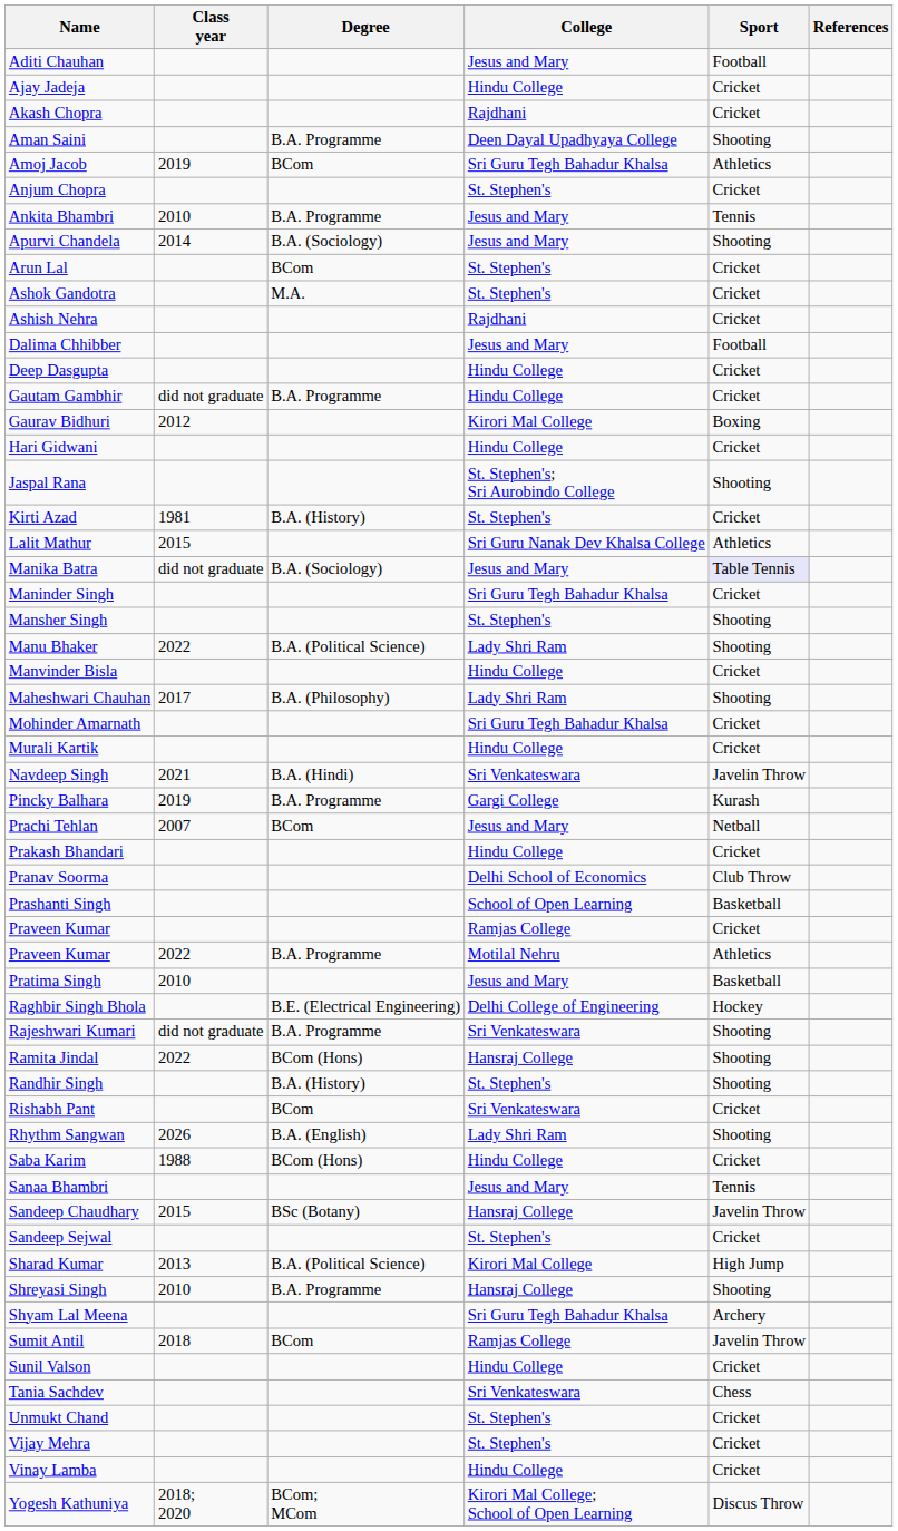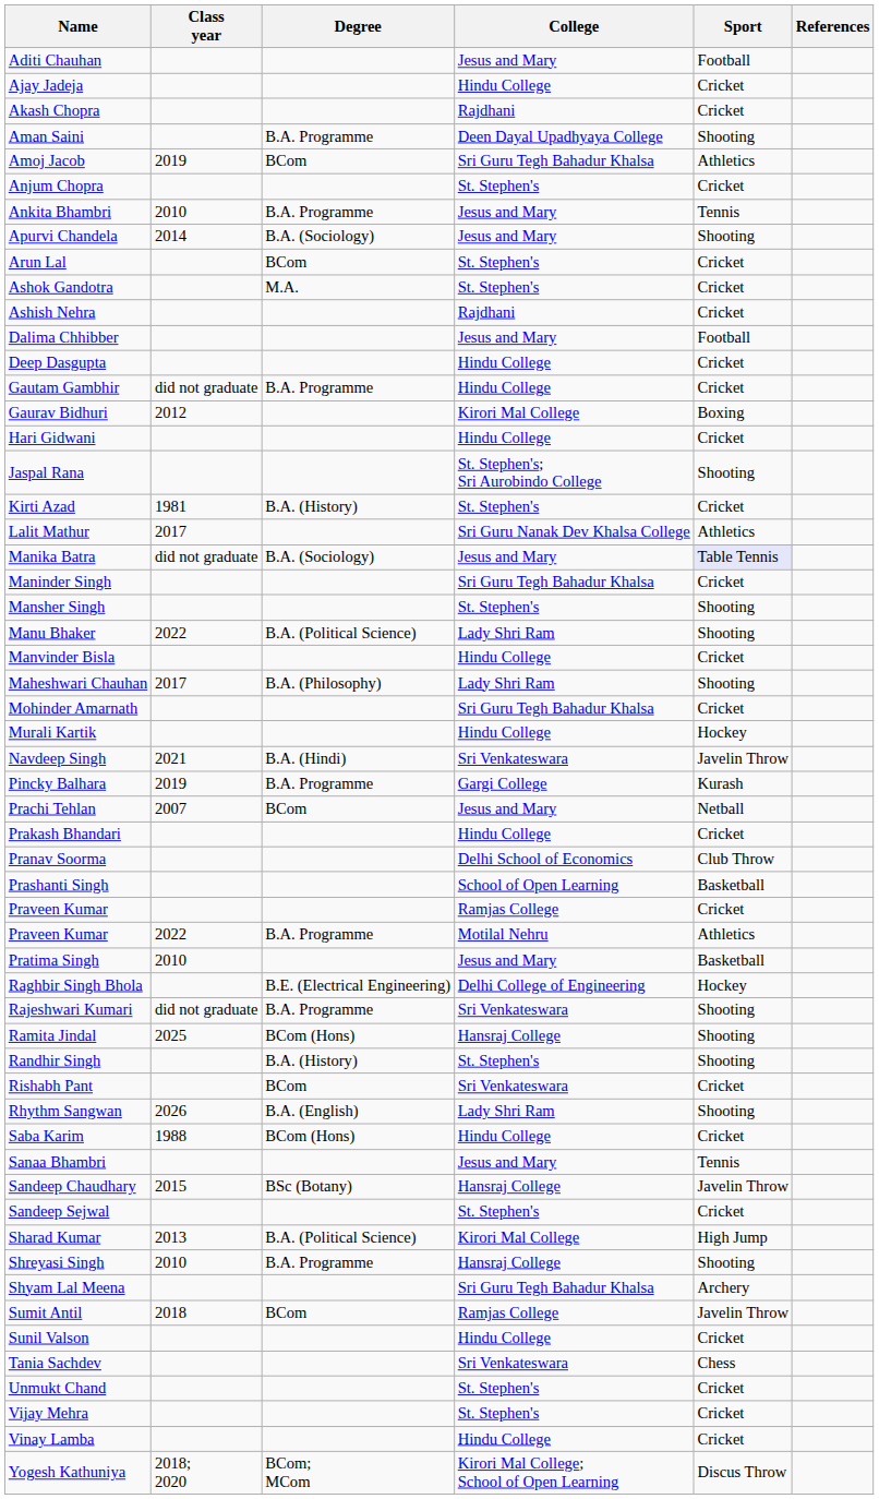 <table class="wikitable">
 <tr>
 <th>Name</th>
 <th>Class<br>year</th>
 <th>Degree</th>
 <th>College</th>
 <th class="unsortable">Sport</th>
 <th class="unsortable">References</th>
 </tr>
 <tr>
 <td><a href='#'>Aditi Chauhan</a></td>
 <td></td>
 <td></td>
 <td><a href='#'>Jesus and Mary</a></td>
 <td>Football</td>
 <td></td>
 </tr>
 <tr>
 <td><a href='#'>Ajay Jadeja</a></td>
 <td></td>
 <td></td>
 <td><a href='#'>Hindu College</a></td>
 <td>Cricket</td>
 <td></td>
 </tr>
 <tr>
 <td><a href='#'>Akash Chopra</a></td>
 <td></td>
 <td></td>
 <td><a href='#'>Rajdhani</a></td>
 <td>Cricket</td>
 <td></td>
 </tr>
 <tr>
 <td><a href='#'>Aman Saini</a></td>
 <td></td>
 <td>B.A. Programme</td>
 <td><a href='#'>Deen Dayal Upadhyaya College</a></td>
 <td>Shooting</td>
 <td></td>
 </tr>
 <tr>
 <td><a href='#'>Amoj Jacob</a></td>
 <td>2019</td>
 <td>BCom</td>
 <td><a href='#'>Sri Guru Tegh Bahadur Khalsa</a></td>
 <td>Athletics</td>
 <td></td>
 </tr>
 <tr>
 <td><a href='#'>Anjum Chopra</a></td>
 <td></td>
 <td></td>
 <td><a href='#'>St. Stephen's</a></td>
 <td>Cricket</td>
 <td></td>
 </tr>
 <tr>
 <td><a href='#'>Ankita Bhambri</a></td>
 <td>2010</td>
 <td>B.A. Programme</td>
 <td><a href='#'>Jesus and Mary</a></td>
 <td>Tennis</td>
 <td></td>
 </tr>
 <tr>
 <td><a href='#'>Apurvi Chandela</a></td>
 <td>2014</td>
 <td>B.A. (Sociology)</td>
 <td><a href='#'>Jesus and Mary</a></td>
 <td>Shooting</td>
 <td></td>
 </tr>
 <tr>
 <td><a href='#'>Arun Lal</a></td>
 <td></td>
 <td>BCom</td>
 <td><a href='#'>St. Stephen's</a></td>
 <td>Cricket</td>
 <td></td>
 </tr>
 <tr>
 <td><a href='#'>Ashok Gandotra</a></td>
 <td></td>
 <td>M.A.</td>
 <td><a href='#'>St. Stephen's</a></td>
 <td>Cricket</td>
 <td></td>
 </tr>
 <tr>
 <td><a href='#'>Ashish Nehra</a></td>
 <td></td>
 <td></td>
 <td><a href='#'>Rajdhani</a></td>
 <td>Cricket</td>
 <td></td>
 </tr>
 <tr>
 <td><a href='#'>Dalima Chhibber</a></td>
 <td></td>
 <td></td>
 <td><a href='#'>Jesus and Mary</a></td>
 <td>Football</td>
 <td></td>
 </tr>
 <tr>
 <td><a href='#'>Deep Dasgupta</a></td>
 <td></td>
 <td></td>
 <td><a href='#'>Hindu College</a></td>
 <td>Cricket</td>
 <td></td>
 </tr>
 <tr>
 <td><a href='#'>Gautam Gambhir</a></td>
 <td>did not graduate</td>
 <td>B.A. Programme</td>
 <td><a href='#'>Hindu College</a></td>
 <td>Cricket</td>
 <td></td>
 </tr>
 <tr>
 <td><a href='#'>Gaurav Bidhuri</a></td>
 <td>2012</td>
 <td></td>
 <td><a href='#'>Kirori Mal College</a></td>
 <td>Boxing</td>
 <td></td>
 </tr>
 <tr>
 <td><a href='#'>Hari Gidwani</a></td>
 <td></td>
 <td></td>
 <td><a href='#'>Hindu College</a></td>
 <td>Cricket</td>
 <td></td>
 </tr>
 <tr>
 <td><a href='#'>Jaspal Rana</a></td>
 <td></td>
 <td></td>
 <td><a href='#'>St. Stephen's</a>;<br><a href='#'>Sri Aurobindo College</a></td>
 <td>Shooting</td>
 <td></td>
 </tr>
 <tr>
 <td><a href='#'>Kirti Azad</a></td>
 <td>1981</td>
 <td>B.A. (History)</td>
 <td><a href='#'>St. Stephen's</a></td>
 <td>Cricket</td>
 <td></td>
 </tr>
 <tr>
 <td><a href='#'>Lalit Mathur</a></td>
-<td>2015</td>
+<td>2017</td>
 <td></td>
 <td><a href='#'>Sri Guru Nanak Dev Khalsa College</a></td>
 <td>Athletics</td>
 <td></td>
 </tr>
 <tr>
 <td><a href='#'>Manika Batra</a></td>
 <td>did not graduate</td>
 <td>B.A. (Sociology)</td>
 <td><a href='#'>Jesus and Mary</a></td>
 <td style="background: lavender;">Table Tennis</td>
 <td></td>
 </tr>
 <tr>
 <td><a href='#'>Maninder Singh</a></td>
 <td></td>
 <td></td>
 <td><a href='#'>Sri Guru Tegh Bahadur Khalsa</a></td>
 <td>Cricket</td>
 <td></td>
 </tr>
 <tr>
 <td><a href='#'>Mansher Singh</a></td>
 <td></td>
 <td></td>
 <td><a href='#'>St. Stephen's</a></td>
 <td>Shooting</td>
 <td></td>
 </tr>
 <tr>
 <td><a href='#'>Manu Bhaker</a></td>
 <td>2022</td>
 <td>B.A. (Political Science)</td>
 <td><a href='#'>Lady Shri Ram</a></td>
 <td>Shooting</td>
 <td></td>
 </tr>
 <tr>
 <td><a href='#'>Manvinder Bisla</a></td>
 <td></td>
 <td></td>
 <td><a href='#'>Hindu College</a></td>
 <td>Cricket</td>
 <td></td>
 </tr>
 <tr>
 <td><a href='#'>Maheshwari Chauhan</a></td>
 <td>2017</td>
 <td>B.A. (Philosophy)</td>
 <td><a href='#'>Lady Shri Ram</a></td>
 <td>Shooting</td>
 <td></td>
 </tr>
 <tr>
 <td><a href='#'>Mohinder Amarnath</a></td>
 <td></td>
 <td></td>
 <td><a href='#'>Sri Guru Tegh Bahadur Khalsa</a></td>
 <td>Cricket</td>
 <td></td>
 </tr>
 <tr>
 <td><a href='#'>Murali Kartik</a></td>
 <td></td>
 <td></td>
 <td><a href='#'>Hindu College</a></td>
-<td>Cricket</td>
+<td>Hockey</td>
 <td></td>
 </tr>
 <tr>
 <td><a href='#'>Navdeep Singh</a></td>
 <td>2021</td>
 <td>B.A. (Hindi)</td>
 <td><a href='#'>Sri Venkateswara</a></td>
 <td>Javelin Throw</td>
 <td></td>
 </tr>
 <tr>
 <td><a href='#'>Pincky Balhara</a></td>
 <td>2019</td>
 <td>B.A. Programme</td>
 <td><a href='#'>Gargi College</a></td>
 <td>Kurash</td>
 <td></td>
 </tr>
 <tr>
 <td><a href='#'>Prachi Tehlan</a></td>
 <td>2007</td>
 <td>BCom</td>
 <td><a href='#'>Jesus and Mary</a></td>
 <td>Netball</td>
 <td></td>
 </tr>
 <tr>
 <td><a href='#'>Prakash Bhandari</a></td>
 <td></td>
 <td></td>
 <td><a href='#'>Hindu College</a></td>
 <td>Cricket</td>
 <td></td>
 </tr>
 <tr>
 <td><a href='#'>Pranav Soorma</a></td>
 <td></td>
 <td></td>
 <td><a href='#'>Delhi School of Economics</a></td>
 <td>Club Throw</td>
 <td></td>
 </tr>
 <tr>
 <td><a href='#'>Prashanti Singh</a></td>
 <td></td>
 <td></td>
 <td><a href='#'>School of Open Learning</a></td>
 <td>Basketball</td>
 <td></td>
 </tr>
 <tr>
 <td><a href='#'>Praveen Kumar</a></td>
 <td></td>
 <td></td>
 <td><a href='#'>Ramjas College</a></td>
 <td>Cricket</td>
 <td></td>
 </tr>
 <tr>
 <td><a href='#'>Praveen Kumar</a></td>
 <td>2022</td>
 <td>B.A. Programme</td>
 <td><a href='#'>Motilal Nehru</a></td>
 <td>Athletics</td>
 <td></td>
 </tr>
 <tr>
 <td><a href='#'>Pratima Singh</a></td>
 <td>2010</td>
 <td></td>
 <td><a href='#'>Jesus and Mary</a></td>
 <td>Basketball</td>
 <td></td>
 </tr>
 <tr>
 <td><a href='#'>Raghbir Singh Bhola</a></td>
 <td></td>
 <td>B.E. (Electrical Engineering)</td>
 <td><a href='#'>Delhi College of Engineering</a></td>
 <td>Hockey</td>
 <td></td>
 </tr>
 <tr>
 <td><a href='#'>Rajeshwari Kumari</a></td>
 <td>did not graduate</td>
 <td>B.A. Programme</td>
 <td><a href='#'>Sri Venkateswara</a></td>
 <td>Shooting</td>
 <td></td>
 </tr>
 <tr>
 <td><a href='#'>Ramita Jindal</a></td>
-<td>2022</td>
+<td>2025</td>
 <td>BCom (Hons)</td>
 <td><a href='#'>Hansraj College</a></td>
 <td>Shooting</td>
 <td></td>
 </tr>
 <tr>
 <td><a href='#'>Randhir Singh</a></td>
 <td></td>
 <td>B.A. (History)</td>
 <td><a href='#'>St. Stephen's</a></td>
 <td>Shooting</td>
 <td></td>
 </tr>
 <tr>
 <td><a href='#'>Rishabh Pant</a></td>
 <td></td>
 <td>BCom</td>
 <td><a href='#'>Sri Venkateswara</a></td>
 <td>Cricket</td>
 <td></td>
 </tr>
 <tr>
 <td><a href='#'>Rhythm Sangwan</a></td>
 <td>2026</td>
 <td>B.A. (English)</td>
 <td><a href='#'>Lady Shri Ram</a></td>
 <td>Shooting</td>
 <td></td>
 </tr>
 <tr>
 <td><a href='#'>Saba Karim</a></td>
 <td>1988</td>
 <td>BCom (Hons)</td>
 <td><a href='#'>Hindu College</a></td>
 <td>Cricket</td>
 <td></td>
 </tr>
 <tr>
 <td><a href='#'>Sanaa Bhambri</a></td>
 <td></td>
 <td></td>
 <td><a href='#'>Jesus and Mary</a></td>
 <td>Tennis</td>
 <td></td>
 </tr>
 <tr>
 <td><a href='#'>Sandeep Chaudhary</a></td>
 <td>2015</td>
 <td>BSc (Botany)</td>
 <td><a href='#'>Hansraj College</a></td>
 <td>Javelin Throw</td>
 <td></td>
 </tr>
 <tr>
 <td><a href='#'>Sandeep Sejwal</a></td>
 <td></td>
 <td></td>
 <td><a href='#'>St. Stephen's</a></td>
 <td>Cricket</td>
 <td></td>
 </tr>
 <tr>
 <td><a href='#'>Sharad Kumar</a></td>
 <td>2013</td>
 <td>B.A. (Political Science)</td>
 <td><a href='#'>Kirori Mal College</a></td>
 <td>High Jump</td>
 <td></td>
 </tr>
 <tr>
 <td><a href='#'>Shreyasi Singh</a></td>
 <td>2010</td>
 <td>B.A. Programme</td>
 <td><a href='#'>Hansraj College</a></td>
 <td>Shooting</td>
 <td></td>
 </tr>
 <tr>
 <td><a href='#'>Shyam Lal Meena</a></td>
 <td></td>
 <td></td>
 <td><a href='#'>Sri Guru Tegh Bahadur Khalsa</a></td>
 <td>Archery</td>
 <td></td>
 </tr>
 <tr>
 <td><a href='#'>Sumit Antil</a></td>
 <td>2018</td>
 <td>BCom</td>
 <td><a href='#'>Ramjas College</a></td>
 <td>Javelin Throw</td>
 <td></td>
 </tr>
 <tr>
 <td><a href='#'>Sunil Valson</a></td>
 <td></td>
 <td></td>
 <td><a href='#'>Hindu College</a></td>
 <td>Cricket</td>
 <td></td>
 </tr>
 <tr>
 <td><a href='#'>Tania Sachdev</a></td>
 <td></td>
 <td></td>
 <td><a href='#'>Sri Venkateswara</a></td>
 <td>Chess</td>
 <td></td>
 </tr>
 <tr>
 <td><a href='#'>Unmukt Chand</a></td>
 <td></td>
 <td></td>
 <td><a href='#'>St. Stephen's</a></td>
 <td>Cricket</td>
 <td></td>
 </tr>
 <tr>
 <td><a href='#'>Vijay Mehra</a></td>
 <td></td>
 <td></td>
 <td><a href='#'>St. Stephen's</a></td>
 <td>Cricket</td>
 <td></td>
 </tr>
 <tr>
 <td><a href='#'>Vinay Lamba</a></td>
 <td></td>
 <td></td>
 <td><a href='#'>Hindu College</a></td>
 <td>Cricket</td>
 <td></td>
 </tr>
 <tr>
 <td><a href='#'>Yogesh Kathuniya</a></td>
 <td>2018;<br>2020</td>
 <td>BCom;<br>MCom</td>
 <td><a href='#'>Kirori Mal College</a>;<br><a href='#'>School of Open Learning</a></td>
 <td>Discus Throw</td>
 <td></td>
 </tr>
 </table>
